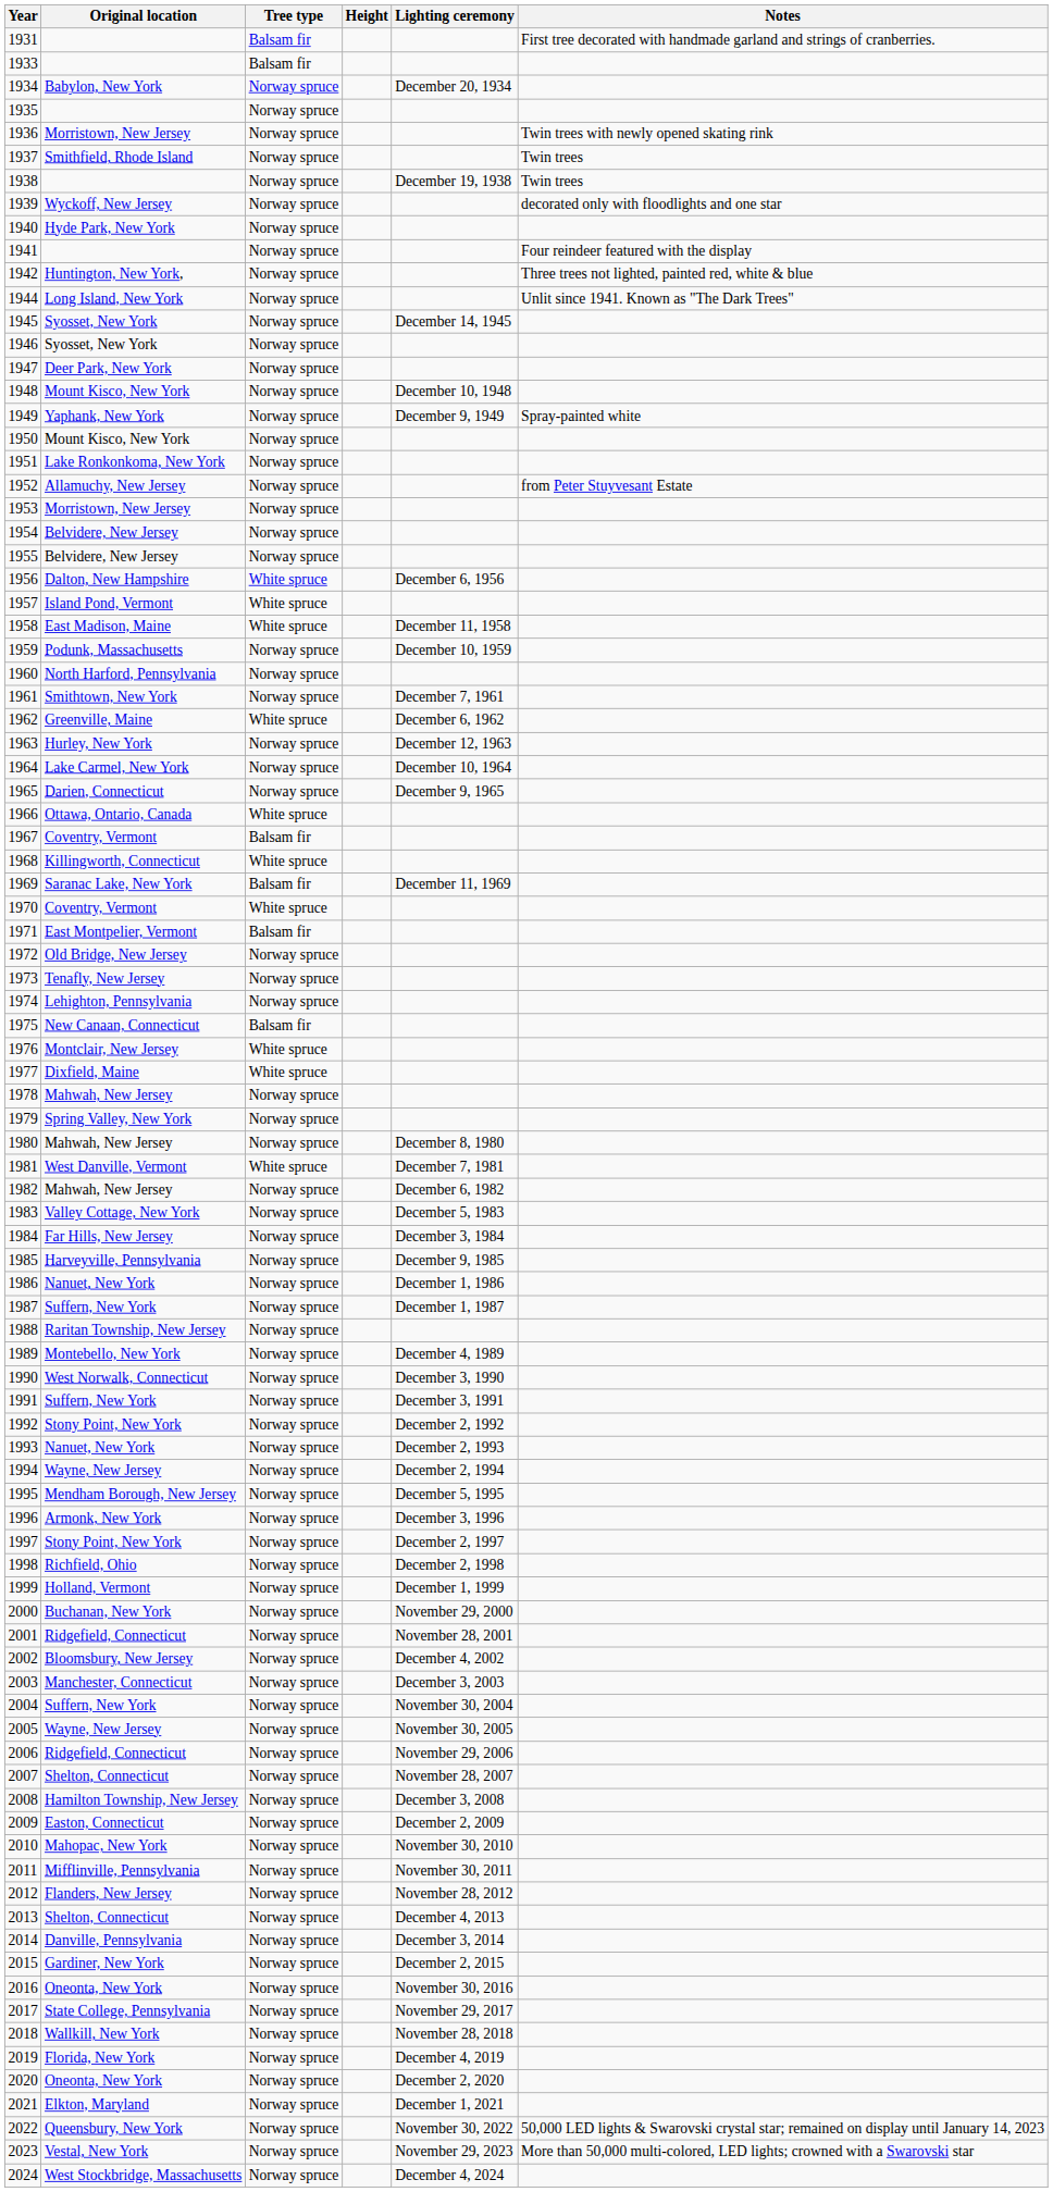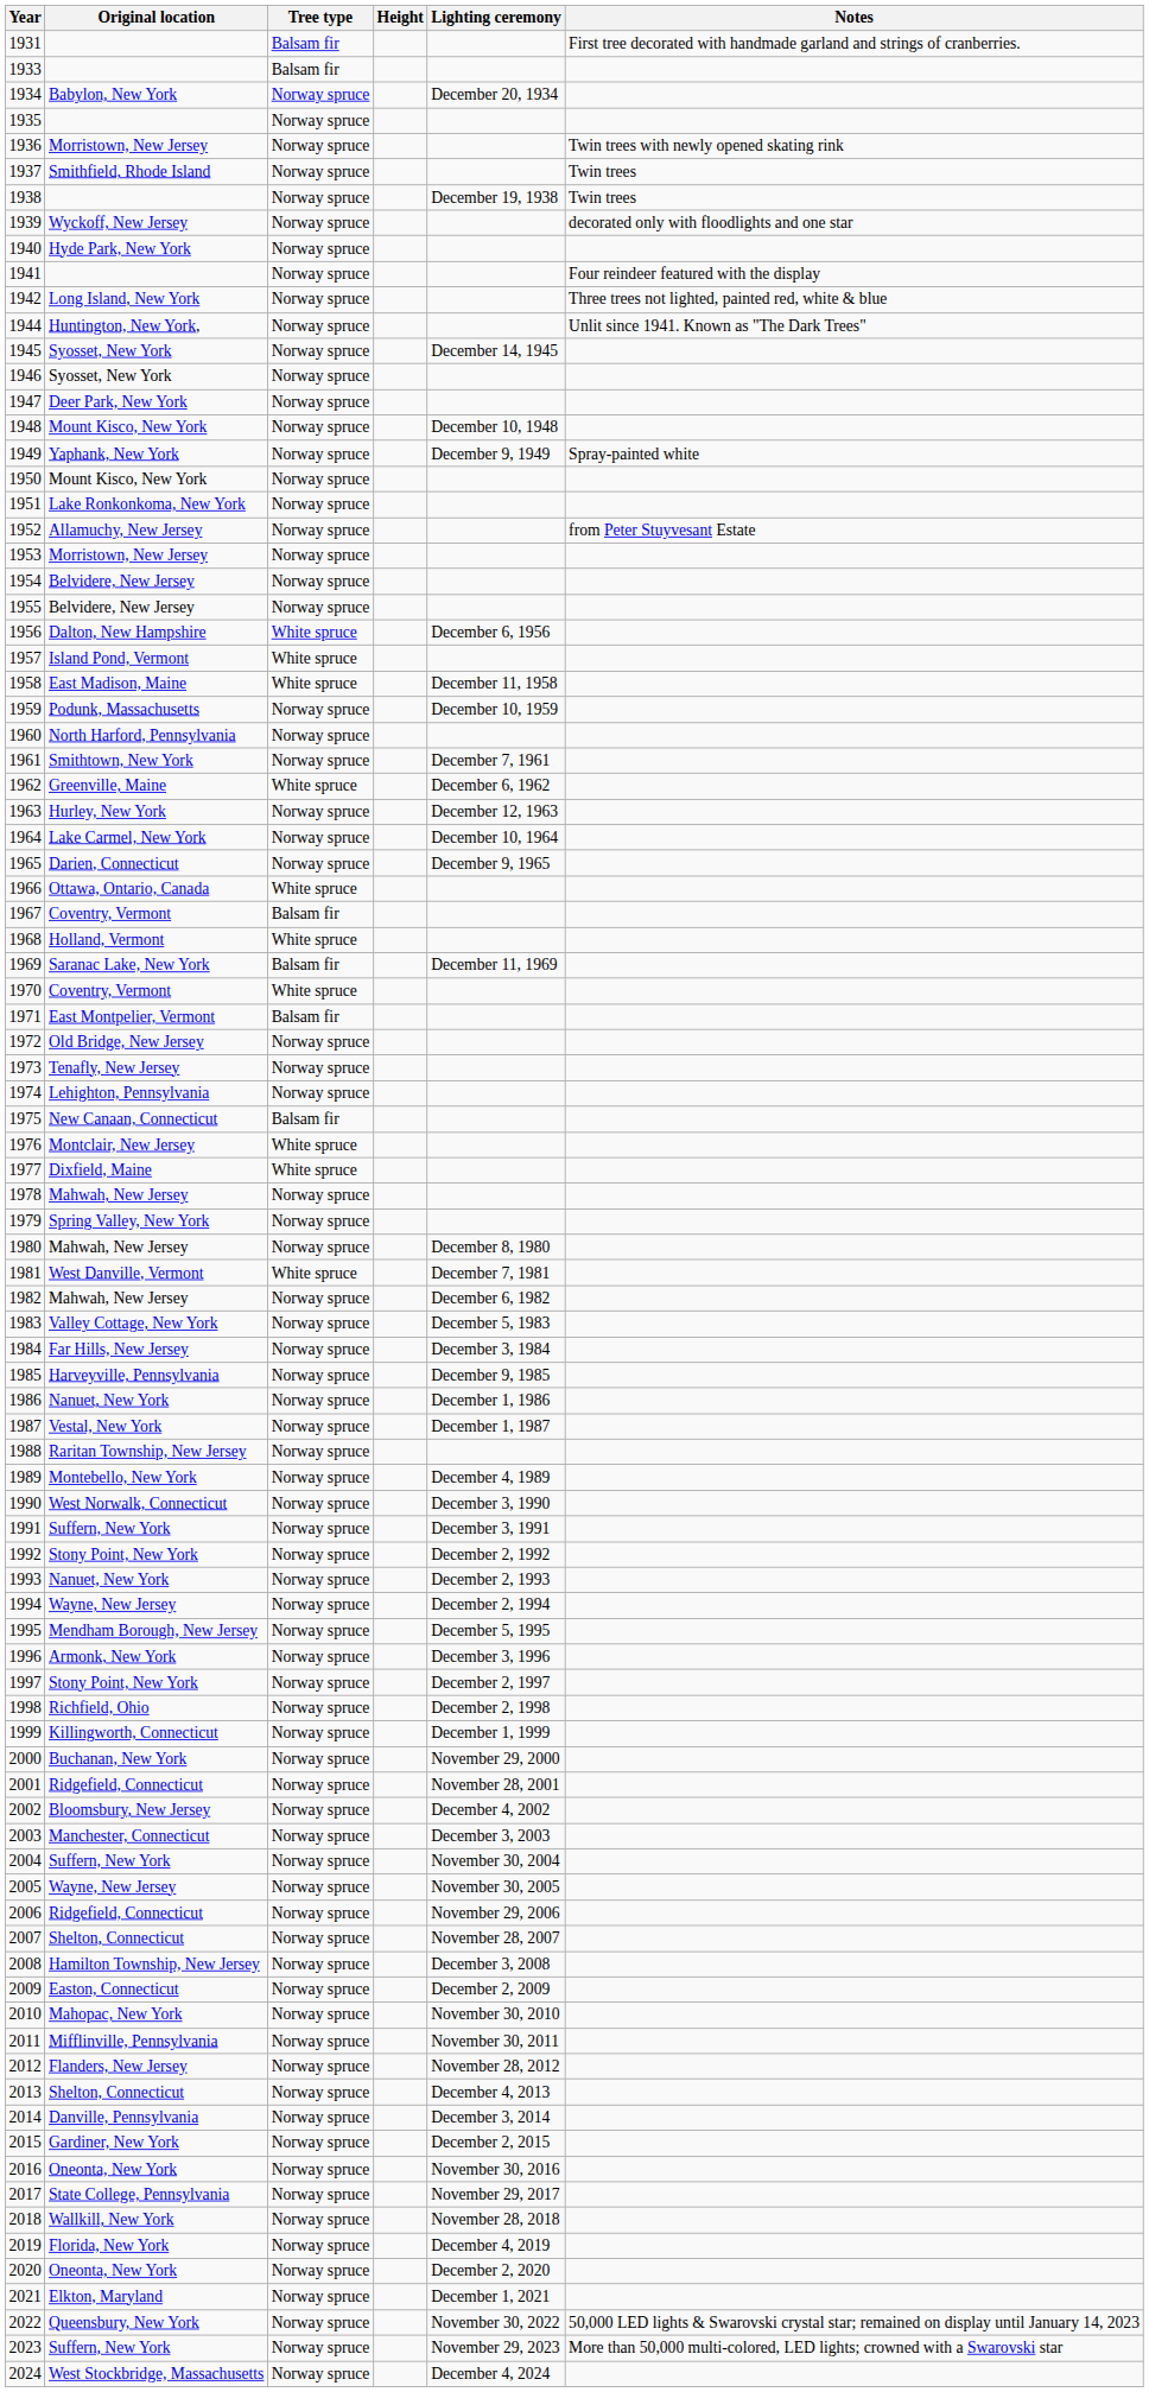 <table class="wikitable sortable">
 <tr>
 <th>Year</th>
 <th>Original location</th>
 <th>Tree type</th>
 <th>Height</th>
 <th>Lighting ceremony</th>
 <th>Notes</th>
 </tr>
 <tr>
 <td>1931</td>
 <td></td>
 <td><a href='#'>Balsam fir</a></td>
 <td></td>
 <td></td>
 <td>First tree decorated with handmade garland and strings of cranberries.</td>
 </tr>
 <tr>
 <td>1933</td>
 <td></td>
 <td>Balsam fir</td>
 <td></td>
 <td></td>
 <td></td>
 </tr>
 <tr>
 <td>1934</td>
 <td><a href='#'>Babylon, New York</a></td>
 <td><a href='#'>Norway spruce</a></td>
 <td></td>
 <td>December 20, 1934</td>
 <td></td>
 </tr>
 <tr>
 <td>1935</td>
 <td></td>
 <td>Norway spruce</td>
 <td></td>
 <td></td>
 <td></td>
 </tr>
 <tr>
 <td>1936</td>
 <td><a href='#'>Morristown, New Jersey</a></td>
 <td>Norway spruce</td>
 <td></td>
 <td></td>
 <td>Twin trees with newly opened skating rink</td>
 </tr>
 <tr>
 <td>1937</td>
 <td><a href='#'>Smithfield, Rhode Island</a></td>
 <td>Norway spruce</td>
 <td></td>
 <td></td>
 <td>Twin trees</td>
 </tr>
 <tr>
 <td>1938</td>
 <td></td>
 <td>Norway spruce</td>
 <td></td>
 <td>December 19, 1938</td>
 <td>Twin trees</td>
 </tr>
 <tr>
 <td>1939</td>
 <td><a href='#'>Wyckoff, New Jersey</a></td>
 <td>Norway spruce</td>
 <td></td>
 <td></td>
 <td>decorated only with floodlights and one star</td>
 </tr>
 <tr>
 <td>1940</td>
 <td><a href='#'>Hyde Park, New York</a></td>
 <td>Norway spruce</td>
 <td></td>
 <td></td>
 <td></td>
 </tr>
 <tr>
 <td>1941</td>
 <td></td>
 <td>Norway spruce</td>
 <td></td>
 <td></td>
 <td>Four reindeer featured with the display</td>
 </tr>
 <tr>
 <td>1942</td>
-<td><a href='#'>Huntington, New York</a>,</td>
+<td><a href='#'>Long Island, New York</a></td>
 <td>Norway spruce</td>
 <td></td>
 <td></td>
 <td>Three trees not lighted, painted red, white & blue</td>
 </tr>
 <tr>
 <td>1944</td>
-<td><a href='#'>Long Island, New York</a></td>
+<td><a href='#'>Huntington, New York</a>,</td>
 <td>Norway spruce</td>
 <td></td>
 <td></td>
 <td>Unlit since 1941. Known as "The Dark Trees"</td>
 </tr>
 <tr>
 <td>1945</td>
 <td><a href='#'>Syosset, New York</a></td>
 <td>Norway spruce</td>
 <td></td>
 <td>December 14, 1945</td>
 <td></td>
 </tr>
 <tr>
 <td>1946</td>
 <td>Syosset, New York</td>
 <td>Norway spruce</td>
 <td></td>
 <td></td>
 <td></td>
 </tr>
 <tr>
 <td>1947</td>
 <td><a href='#'>Deer Park, New York</a></td>
 <td>Norway spruce</td>
 <td></td>
 <td></td>
 <td></td>
 </tr>
 <tr>
 <td>1948</td>
 <td><a href='#'>Mount Kisco, New York</a></td>
 <td>Norway spruce</td>
 <td></td>
 <td>December 10, 1948</td>
 <td></td>
 </tr>
 <tr>
 <td>1949</td>
 <td><a href='#'>Yaphank, New York</a></td>
 <td>Norway spruce</td>
 <td></td>
 <td>December 9, 1949</td>
 <td>Spray-painted white</td>
 </tr>
 <tr>
 <td>1950</td>
 <td>Mount Kisco, New York</td>
 <td>Norway spruce</td>
 <td></td>
 <td></td>
 <td></td>
 </tr>
 <tr>
 <td>1951</td>
 <td><a href='#'>Lake Ronkonkoma, New York</a></td>
 <td>Norway spruce</td>
 <td></td>
 <td></td>
 <td></td>
 </tr>
 <tr>
 <td>1952</td>
 <td><a href='#'>Allamuchy, New Jersey</a></td>
 <td>Norway spruce</td>
 <td></td>
 <td></td>
 <td>from <a href='#'>Peter Stuyvesant</a> Estate</td>
 </tr>
 <tr>
 <td>1953</td>
 <td><a href='#'>Morristown, New Jersey</a></td>
 <td>Norway spruce</td>
 <td></td>
 <td></td>
 <td></td>
 </tr>
 <tr>
 <td>1954</td>
 <td><a href='#'>Belvidere, New Jersey</a></td>
 <td>Norway spruce</td>
 <td></td>
 <td></td>
 <td></td>
 </tr>
 <tr>
 <td>1955</td>
 <td>Belvidere, New Jersey</td>
 <td>Norway spruce</td>
 <td></td>
 <td></td>
 <td></td>
 </tr>
 <tr>
 <td>1956</td>
 <td><a href='#'>Dalton, New Hampshire</a></td>
 <td><a href='#'>White spruce</a></td>
 <td></td>
 <td>December 6, 1956</td>
 <td></td>
 </tr>
 <tr>
 <td>1957</td>
 <td><a href='#'>Island Pond, Vermont</a></td>
 <td>White spruce</td>
 <td></td>
 <td></td>
 <td></td>
 </tr>
 <tr>
 <td>1958</td>
 <td><a href='#'>East Madison, Maine</a></td>
 <td>White spruce</td>
 <td></td>
 <td>December 11, 1958</td>
 <td></td>
 </tr>
 <tr>
 <td>1959</td>
 <td><a href='#'>Podunk, Massachusetts</a></td>
 <td>Norway spruce</td>
 <td></td>
 <td>December 10, 1959</td>
 <td></td>
 </tr>
 <tr>
 <td>1960</td>
 <td><a href='#'>North Harford, Pennsylvania</a></td>
 <td>Norway spruce</td>
 <td></td>
 <td></td>
 <td></td>
 </tr>
 <tr>
 <td>1961</td>
 <td><a href='#'>Smithtown, New York</a></td>
 <td>Norway spruce</td>
 <td></td>
 <td>December 7, 1961</td>
 <td></td>
 </tr>
 <tr>
 <td>1962</td>
 <td><a href='#'>Greenville, Maine</a></td>
 <td>White spruce</td>
 <td></td>
 <td>December 6, 1962</td>
 <td></td>
 </tr>
 <tr>
 <td>1963</td>
 <td><a href='#'>Hurley, New York</a></td>
 <td>Norway spruce</td>
 <td></td>
 <td>December 12, 1963</td>
 <td></td>
 </tr>
 <tr>
 <td>1964</td>
 <td><a href='#'>Lake Carmel, New York</a></td>
 <td>Norway spruce</td>
 <td></td>
 <td>December 10, 1964</td>
 <td></td>
 </tr>
 <tr>
 <td>1965</td>
 <td><a href='#'>Darien, Connecticut</a></td>
 <td>Norway spruce</td>
 <td></td>
 <td>December 9, 1965</td>
 <td></td>
 </tr>
 <tr>
 <td>1966</td>
 <td><a href='#'>Ottawa, Ontario, Canada</a></td>
 <td>White spruce</td>
 <td></td>
 <td></td>
 <td></td>
 </tr>
 <tr>
 <td>1967</td>
 <td><a href='#'>Coventry, Vermont</a></td>
 <td>Balsam fir</td>
 <td></td>
 <td></td>
 <td></td>
 </tr>
 <tr>
 <td>1968</td>
-<td><a href='#'>Killingworth, Connecticut</a></td>
+<td><a href='#'>Holland, Vermont</a></td>
 <td>White spruce</td>
 <td></td>
 <td></td>
 <td></td>
 </tr>
 <tr>
 <td>1969</td>
 <td><a href='#'>Saranac Lake, New York</a></td>
 <td>Balsam fir</td>
 <td></td>
 <td>December 11, 1969</td>
 <td></td>
 </tr>
 <tr>
 <td>1970</td>
 <td><a href='#'>Coventry, Vermont</a></td>
 <td>White spruce</td>
 <td></td>
 <td></td>
 <td></td>
 </tr>
 <tr>
 <td>1971</td>
 <td><a href='#'>East Montpelier, Vermont</a></td>
 <td>Balsam fir</td>
 <td></td>
 <td></td>
 <td></td>
 </tr>
 <tr>
 <td>1972</td>
 <td><a href='#'>Old Bridge, New Jersey</a></td>
 <td>Norway spruce</td>
 <td></td>
 <td></td>
 <td></td>
 </tr>
 <tr>
 <td>1973</td>
 <td><a href='#'>Tenafly, New Jersey</a></td>
 <td>Norway spruce</td>
 <td></td>
 <td></td>
 <td></td>
 </tr>
 <tr>
 <td>1974</td>
 <td><a href='#'>Lehighton, Pennsylvania</a></td>
 <td>Norway spruce</td>
 <td></td>
 <td></td>
 <td></td>
 </tr>
 <tr>
 <td>1975</td>
 <td><a href='#'>New Canaan, Connecticut</a></td>
 <td>Balsam fir</td>
 <td></td>
 <td></td>
 <td></td>
 </tr>
 <tr>
 <td>1976</td>
 <td><a href='#'>Montclair, New Jersey</a></td>
 <td>White spruce</td>
 <td></td>
 <td></td>
 <td></td>
 </tr>
 <tr>
 <td>1977</td>
 <td><a href='#'>Dixfield, Maine</a></td>
 <td>White spruce</td>
 <td></td>
 <td></td>
 <td></td>
 </tr>
 <tr>
 <td>1978</td>
 <td><a href='#'>Mahwah, New Jersey</a></td>
 <td>Norway spruce</td>
 <td></td>
 <td></td>
 <td></td>
 </tr>
 <tr>
 <td>1979</td>
 <td><a href='#'>Spring Valley, New York</a></td>
 <td>Norway spruce</td>
 <td></td>
 <td></td>
 <td></td>
 </tr>
 <tr>
 <td>1980</td>
 <td>Mahwah, New Jersey</td>
 <td>Norway spruce</td>
 <td></td>
 <td>December 8, 1980</td>
 <td></td>
 </tr>
 <tr>
 <td>1981</td>
 <td><a href='#'>West Danville, Vermont</a></td>
 <td>White spruce</td>
 <td></td>
 <td>December 7, 1981</td>
 <td></td>
 </tr>
 <tr>
 <td>1982</td>
 <td>Mahwah, New Jersey</td>
 <td>Norway spruce</td>
 <td></td>
 <td>December 6, 1982</td>
 <td></td>
 </tr>
 <tr>
 <td>1983</td>
 <td><a href='#'>Valley Cottage, New York</a></td>
 <td>Norway spruce</td>
 <td></td>
 <td>December 5, 1983</td>
 <td></td>
 </tr>
 <tr>
 <td>1984</td>
 <td><a href='#'>Far Hills, New Jersey</a></td>
 <td>Norway spruce</td>
 <td></td>
 <td>December 3, 1984</td>
 <td></td>
 </tr>
 <tr>
 <td>1985</td>
 <td><a href='#'>Harveyville, Pennsylvania</a></td>
 <td>Norway spruce</td>
 <td></td>
 <td>December 9, 1985</td>
 <td></td>
 </tr>
 <tr>
 <td>1986</td>
 <td><a href='#'>Nanuet, New York</a></td>
 <td>Norway spruce</td>
 <td></td>
 <td>December 1, 1986</td>
 <td></td>
 </tr>
 <tr>
 <td>1987</td>
-<td><a href='#'>Suffern, New York</a></td>
+<td><a href='#'>Vestal, New York</a></td>
 <td>Norway spruce</td>
 <td></td>
 <td>December 1, 1987</td>
 <td></td>
 </tr>
 <tr>
 <td>1988</td>
 <td><a href='#'>Raritan Township, New Jersey</a></td>
 <td>Norway spruce</td>
 <td></td>
 <td></td>
 <td></td>
 </tr>
 <tr>
 <td>1989</td>
 <td><a href='#'>Montebello, New York</a></td>
 <td>Norway spruce</td>
 <td></td>
 <td>December 4, 1989</td>
 <td></td>
 </tr>
 <tr>
 <td>1990</td>
 <td><a href='#'>West Norwalk, Connecticut</a></td>
 <td>Norway spruce</td>
 <td></td>
 <td>December 3, 1990</td>
 <td></td>
 </tr>
 <tr>
 <td>1991</td>
 <td><a href='#'>Suffern, New York</a></td>
 <td>Norway spruce</td>
 <td></td>
 <td>December 3, 1991</td>
 <td></td>
 </tr>
 <tr>
 <td>1992</td>
 <td><a href='#'>Stony Point, New York</a></td>
 <td>Norway spruce</td>
 <td></td>
 <td>December 2, 1992</td>
 <td></td>
 </tr>
 <tr>
 <td>1993</td>
 <td><a href='#'>Nanuet, New York</a></td>
 <td>Norway spruce</td>
 <td></td>
 <td>December 2, 1993</td>
 <td></td>
 </tr>
 <tr>
 <td>1994</td>
 <td><a href='#'>Wayne, New Jersey</a></td>
 <td>Norway spruce</td>
 <td></td>
 <td>December 2, 1994</td>
 <td></td>
 </tr>
 <tr>
 <td>1995</td>
 <td><a href='#'>Mendham Borough, New Jersey</a></td>
 <td>Norway spruce</td>
 <td></td>
 <td>December 5, 1995</td>
 <td></td>
 </tr>
 <tr>
 <td>1996</td>
 <td><a href='#'>Armonk, New York</a></td>
 <td>Norway spruce</td>
 <td></td>
 <td>December 3, 1996</td>
 <td></td>
 </tr>
 <tr>
 <td>1997</td>
 <td><a href='#'>Stony Point, New York</a></td>
 <td>Norway spruce</td>
 <td></td>
 <td>December 2, 1997</td>
 <td></td>
 </tr>
 <tr>
 <td>1998</td>
 <td><a href='#'>Richfield, Ohio</a></td>
 <td>Norway spruce</td>
 <td></td>
 <td>December 2, 1998</td>
 <td></td>
 </tr>
 <tr>
 <td>1999</td>
-<td><a href='#'>Holland, Vermont</a></td>
+<td><a href='#'>Killingworth, Connecticut</a></td>
 <td>Norway spruce</td>
 <td></td>
 <td>December 1, 1999</td>
 <td></td>
 </tr>
 <tr>
 <td>2000</td>
 <td><a href='#'>Buchanan, New York</a></td>
 <td>Norway spruce</td>
 <td></td>
 <td>November 29, 2000</td>
 <td></td>
 </tr>
 <tr>
 <td>2001</td>
 <td><a href='#'>Ridgefield, Connecticut</a></td>
 <td>Norway spruce</td>
 <td></td>
 <td>November 28, 2001</td>
 <td></td>
 </tr>
 <tr>
 <td>2002</td>
 <td><a href='#'>Bloomsbury, New Jersey</a></td>
 <td>Norway spruce</td>
 <td></td>
 <td>December 4, 2002</td>
 <td></td>
 </tr>
 <tr>
 <td>2003</td>
 <td><a href='#'>Manchester, Connecticut</a></td>
 <td>Norway spruce</td>
 <td></td>
 <td>December 3, 2003</td>
 <td></td>
 </tr>
 <tr>
 <td>2004</td>
 <td><a href='#'>Suffern, New York</a></td>
 <td>Norway spruce</td>
 <td></td>
 <td>November 30, 2004</td>
 <td></td>
 </tr>
 <tr>
 <td>2005</td>
 <td><a href='#'>Wayne, New Jersey</a></td>
 <td>Norway spruce</td>
 <td></td>
 <td>November 30, 2005</td>
 <td></td>
 </tr>
 <tr>
 <td>2006</td>
 <td><a href='#'>Ridgefield, Connecticut</a></td>
 <td>Norway spruce</td>
 <td></td>
 <td>November 29, 2006</td>
 <td></td>
 </tr>
 <tr>
 <td>2007</td>
 <td><a href='#'>Shelton, Connecticut</a></td>
 <td>Norway spruce</td>
 <td></td>
 <td>November 28, 2007</td>
 <td></td>
 </tr>
 <tr>
 <td>2008</td>
 <td><a href='#'>Hamilton Township, New Jersey</a></td>
 <td>Norway spruce</td>
 <td></td>
 <td>December 3, 2008</td>
 <td></td>
 </tr>
 <tr>
 <td>2009</td>
 <td><a href='#'>Easton, Connecticut</a></td>
 <td>Norway spruce</td>
 <td></td>
 <td>December 2, 2009</td>
 <td></td>
 </tr>
 <tr>
 <td>2010</td>
 <td><a href='#'>Mahopac, New York</a></td>
 <td>Norway spruce</td>
 <td></td>
 <td>November 30, 2010</td>
 <td></td>
 </tr>
 <tr>
 <td>2011</td>
 <td><a href='#'>Mifflinville, Pennsylvania</a></td>
 <td>Norway spruce</td>
 <td></td>
 <td>November 30, 2011</td>
 <td></td>
 </tr>
 <tr>
 <td>2012</td>
 <td><a href='#'>Flanders, New Jersey</a></td>
 <td>Norway spruce</td>
 <td></td>
 <td>November 28, 2012</td>
 <td></td>
 </tr>
 <tr>
 <td>2013</td>
 <td><a href='#'>Shelton, Connecticut</a></td>
 <td>Norway spruce</td>
 <td></td>
 <td>December 4, 2013</td>
 <td></td>
 </tr>
 <tr>
 <td>2014</td>
 <td><a href='#'>Danville, Pennsylvania</a></td>
 <td>Norway spruce</td>
 <td></td>
 <td>December 3, 2014</td>
 <td></td>
 </tr>
 <tr>
 <td>2015</td>
 <td><a href='#'>Gardiner, New York</a></td>
 <td>Norway spruce</td>
 <td></td>
 <td>December 2, 2015</td>
 <td></td>
 </tr>
 <tr>
 <td>2016</td>
 <td><a href='#'>Oneonta, New York</a></td>
 <td>Norway spruce</td>
 <td></td>
 <td>November 30, 2016</td>
 <td></td>
 </tr>
 <tr>
 <td>2017</td>
 <td><a href='#'>State College, Pennsylvania</a></td>
 <td>Norway spruce</td>
 <td></td>
 <td>November 29, 2017</td>
 <td></td>
 </tr>
 <tr>
 <td>2018</td>
 <td><a href='#'>Wallkill, New York</a></td>
 <td>Norway spruce</td>
 <td></td>
 <td>November 28, 2018</td>
 <td></td>
 </tr>
 <tr>
 <td>2019</td>
 <td><a href='#'>Florida, New York</a></td>
 <td>Norway spruce</td>
 <td></td>
 <td>December 4, 2019</td>
 <td></td>
 </tr>
 <tr>
 <td>2020</td>
 <td><a href='#'>Oneonta, New York</a></td>
 <td>Norway spruce</td>
 <td></td>
 <td>December 2, 2020</td>
 <td></td>
 </tr>
 <tr>
 <td>2021</td>
 <td><a href='#'>Elkton, Maryland</a></td>
 <td>Norway spruce</td>
 <td></td>
 <td>December 1, 2021</td>
 <td></td>
 </tr>
 <tr>
 <td>2022</td>
 <td><a href='#'>Queensbury, New York</a></td>
 <td>Norway spruce</td>
 <td></td>
 <td>November 30, 2022</td>
 <td>50,000 LED lights & Swarovski crystal star; remained on display until January 14, 2023</td>
 </tr>
 <tr>
 <td>2023</td>
-<td><a href='#'>Vestal, New York</a></td>
+<td><a href='#'>Suffern, New York</a></td>
 <td>Norway spruce</td>
 <td></td>
 <td>November 29, 2023</td>
 <td>More than 50,000 multi-colored, LED lights; crowned with a <a href='#'>Swarovski</a> star</td>
 </tr>
 <tr>
 <td>2024</td>
 <td><a href='#'>West Stockbridge, Massachusetts</a></td>
 <td>Norway spruce</td>
 <td></td>
 <td>December 4, 2024</td>
 <td></td>
 </tr>
 </table>
